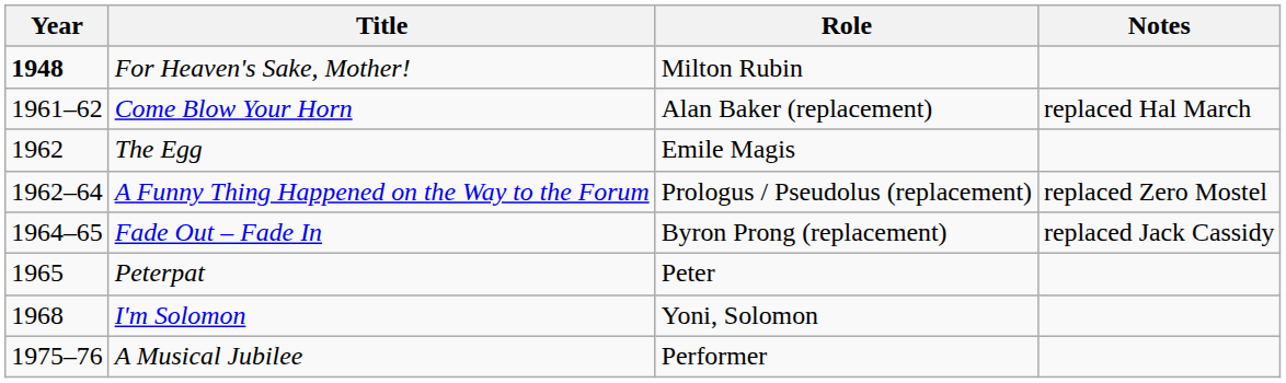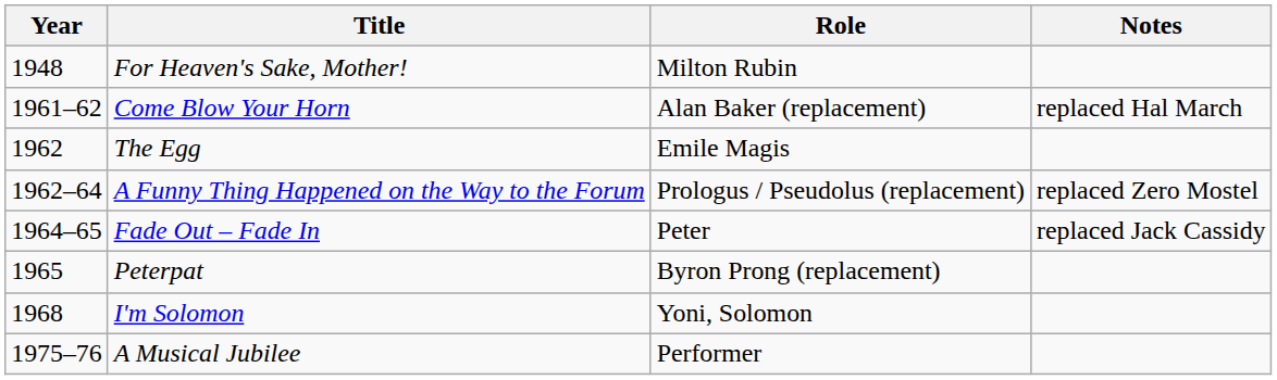 <table class="wikitable">
 <tr>
 <th>Year</th>
 <th>Title</th>
 <th>Role</th>
 <th>Notes</th>
 </tr>
 <tr>
-<td><strong>1948</strong></td>
+<td>1948</td>
 <td><em>For Heaven's Sake, Mother!</em></td>
 <td>Milton Rubin</td>
 <td></td>
 </tr>
 <tr>
 <td>1961–62</td>
 <td><em><a href='#'>Come Blow Your Horn</a></em></td>
 <td>Alan Baker (replacement)</td>
 <td>replaced Hal March</td>
 </tr>
 <tr>
 <td>1962</td>
 <td><em>The Egg</em></td>
 <td>Emile Magis</td>
 <td></td>
 </tr>
 <tr>
 <td>1962–64</td>
 <td><em><a href='#'>A Funny Thing Happened on the Way to the Forum</a></em></td>
 <td>Prologus / Pseudolus (replacement)</td>
 <td>replaced Zero Mostel</td>
 </tr>
 <tr>
 <td>1964–65</td>
 <td><em><a href='#'>Fade Out – Fade In</a></em></td>
-<td>Byron Prong (replacement)</td>
+<td>Peter</td>
 <td>replaced Jack Cassidy</td>
 </tr>
 <tr>
 <td>1965</td>
 <td><em>Peterpat</em></td>
-<td>Peter</td>
+<td>Byron Prong (replacement)</td>
 <td></td>
 </tr>
 <tr>
 <td>1968</td>
 <td><em><a href='#'>I'm Solomon</a></em></td>
 <td>Yoni, Solomon</td>
 <td></td>
 </tr>
 <tr>
 <td>1975–76</td>
 <td><em>A Musical Jubilee</em></td>
 <td>Performer</td>
 <td></td>
 </tr>
 </table>
